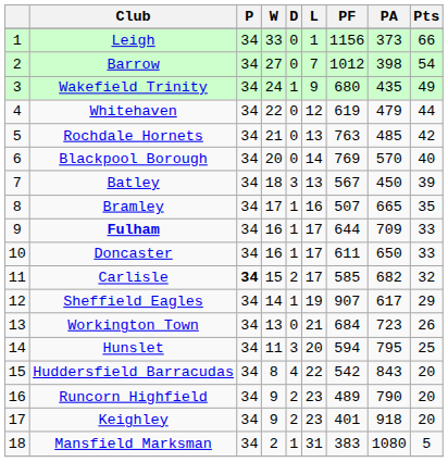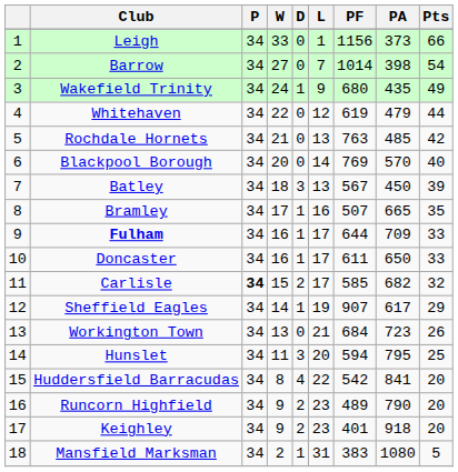 <table class="wikitable" style="text-align:center;">
 <tr>
 <th></th>
 <th><strong>Club</strong></th>
 <th><strong>P</strong></th>
 <th><strong>W</strong></th>
 <th><strong>D</strong></th>
 <th><strong>L</strong></th>
 <th><strong>PF</strong></th>
 <th><strong>PA</strong></th>
 <th><strong>Pts</strong></th>
 </tr>
 <tr --->
 </tr>
 <tr align=center style="background:#ccffcc;color:">
 <td>1</td>
 <td><a href='#'>Leigh</a></td>
 <td>34</td>
 <td>33</td>
 <td>0</td>
 <td>1</td>
 <td>1156</td>
 <td>373</td>
 <td>66</td>
 </tr>
 <tr align=center style="background:#ccffcc;color:">
 <td>2</td>
 <td><a href='#'>Barrow</a></td>
 <td>34</td>
 <td>27</td>
 <td>0</td>
 <td>7</td>
-<td>1012</td>
+<td>1014</td>
 <td>398</td>
 <td>54</td>
 </tr>
 <tr align=center style="background:#ccffcc;color:">
 <td>3</td>
 <td><a href='#'>Wakefield Trinity</a></td>
 <td>34</td>
 <td>24</td>
 <td>1</td>
 <td>9</td>
 <td>680</td>
 <td>435</td>
 <td>49</td>
 </tr>
 <tr align=center style="background:">
 <td>4</td>
 <td><a href='#'>Whitehaven</a></td>
 <td>34</td>
 <td>22</td>
 <td>0</td>
 <td>12</td>
 <td>619</td>
 <td>479</td>
 <td>44</td>
 </tr>
 <tr align=center style="background:">
 <td>5</td>
 <td><a href='#'>Rochdale Hornets</a></td>
 <td>34</td>
 <td>21</td>
 <td>0</td>
 <td>13</td>
 <td>763</td>
 <td>485</td>
 <td>42</td>
 </tr>
 <tr align=center style="background:">
 <td>6</td>
 <td><a href='#'>Blackpool Borough</a></td>
 <td>34</td>
 <td>20</td>
 <td>0</td>
 <td>14</td>
 <td>769</td>
 <td>570</td>
 <td>40</td>
 </tr>
 <tr align=center style="background:">
 <td>7</td>
 <td><a href='#'>Batley</a></td>
 <td>34</td>
 <td>18</td>
 <td>3</td>
 <td>13</td>
 <td>567</td>
 <td>450</td>
 <td>39</td>
 </tr>
 <tr align=center style="background:">
 <td>8</td>
 <td><a href='#'>Bramley</a></td>
 <td>34</td>
 <td>17</td>
 <td>1</td>
 <td>16</td>
 <td>507</td>
 <td>665</td>
 <td>35</td>
 </tr>
 <tr align=center style="background:">
 <td>9</td>
 <td><strong><a href='#'>Fulham</a></strong></td>
 <td>34</td>
 <td>16</td>
 <td>1</td>
 <td>17</td>
 <td>644</td>
 <td>709</td>
 <td>33</td>
 </tr>
 <tr align=center style="background:">
 <td>10</td>
 <td><a href='#'>Doncaster</a></td>
 <td>34</td>
 <td>16</td>
 <td>1</td>
 <td>17</td>
 <td>611</td>
 <td>650</td>
 <td>33</td>
 </tr>
 <tr align=center style="background:">
 <td>11</td>
 <td><a href='#'>Carlisle</a></td>
 <td><strong>34</strong></td>
 <td>15</td>
 <td>2</td>
 <td>17</td>
 <td>585</td>
 <td>682</td>
 <td>32</td>
 </tr>
 <tr align=center style="background:">
 <td>12</td>
 <td><a href='#'>Sheffield Eagles</a></td>
 <td>34</td>
 <td>14</td>
 <td>1</td>
 <td>19</td>
 <td>907</td>
 <td>617</td>
 <td>29</td>
 </tr>
 <tr align=center style="background:">
 <td>13</td>
 <td><a href='#'>Workington Town</a></td>
 <td>34</td>
 <td>13</td>
 <td>0</td>
 <td>21</td>
 <td>684</td>
 <td>723</td>
 <td>26</td>
 </tr>
 <tr align=center style="background:">
 <td>14</td>
 <td><a href='#'>Hunslet</a></td>
 <td>34</td>
 <td>11</td>
 <td>3</td>
 <td>20</td>
 <td>594</td>
 <td>795</td>
 <td>25</td>
 </tr>
 <tr align=center style="background:">
 <td>15</td>
 <td><a href='#'>Huddersfield Barracudas</a></td>
 <td>34</td>
 <td>8</td>
 <td>4</td>
 <td>22</td>
 <td>542</td>
-<td>843</td>
+<td>841</td>
 <td>20</td>
 </tr>
 <tr align=center style="background:">
 <td>16</td>
 <td><a href='#'>Runcorn Highfield</a></td>
 <td>34</td>
 <td>9</td>
 <td>2</td>
 <td>23</td>
 <td>489</td>
 <td>790</td>
 <td>20</td>
 </tr>
 <tr align=center style="background:">
 <td>17</td>
 <td><a href='#'>Keighley</a></td>
 <td>34</td>
 <td>9</td>
 <td>2</td>
 <td>23</td>
 <td>401</td>
 <td>918</td>
 <td>20</td>
 </tr>
 <tr align=center style="background:">
 <td>18</td>
 <td><a href='#'>Mansfield Marksman</a></td>
 <td>34</td>
 <td>2</td>
 <td>1</td>
 <td>31</td>
 <td>383</td>
 <td>1080</td>
 <td>5</td>
 </tr>
 <tr --->
 </tr>
 </table>
